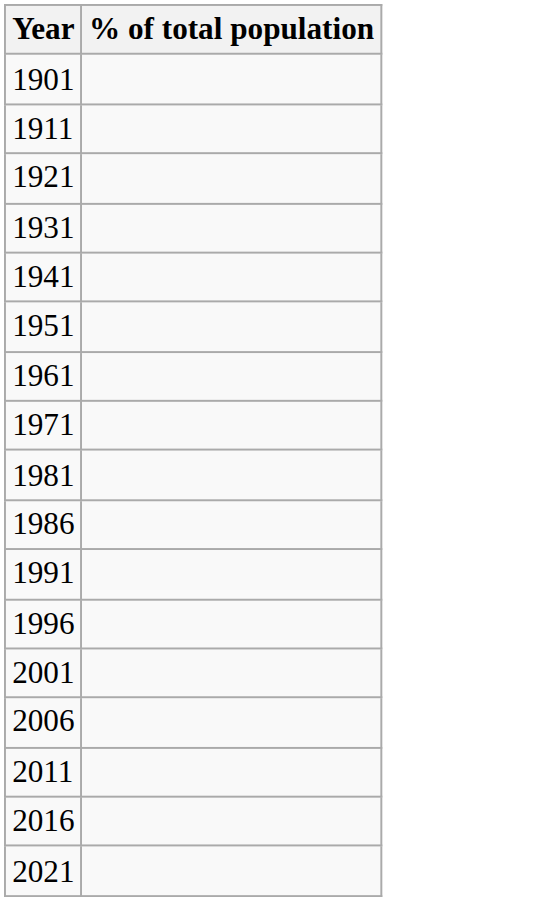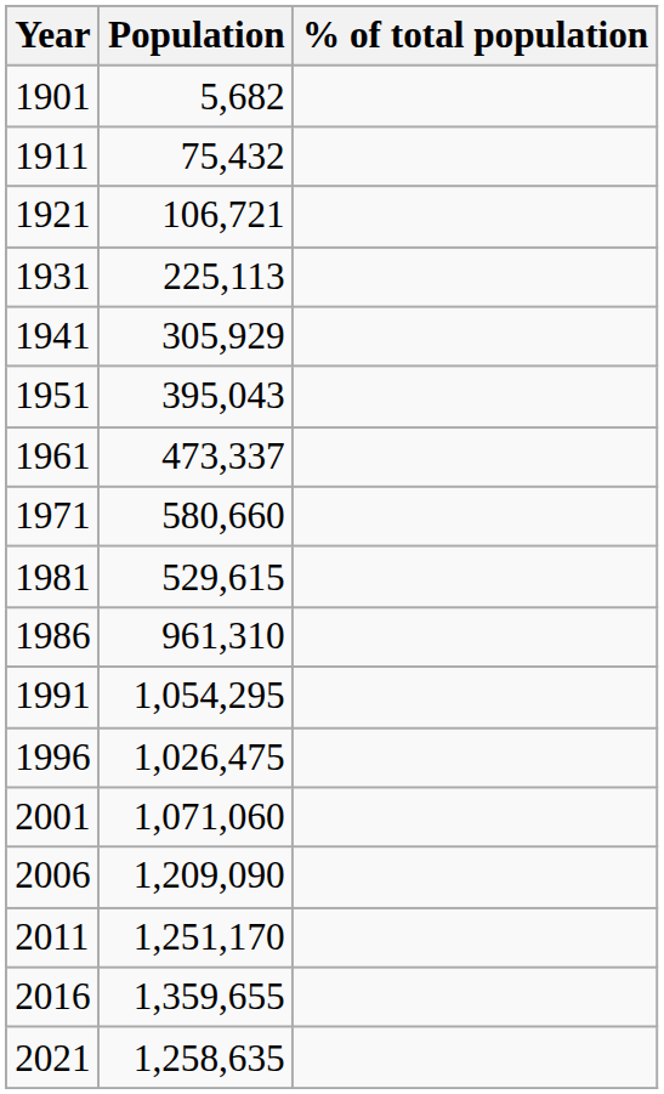 <table class="wikitable sortable">
 <tr>
 <th>Year</th>
+<th>Population</th>
 <th>% of total population</th>
 </tr>
 <tr>
 <td>1901<br></td>
+<td align="right">5,682</td>
 <td align="right"></td>
 </tr>
 <tr>
 <td>1911<br></td>
+<td align="right">75,432</td>
 <td align="right"></td>
 </tr>
 <tr>
 <td>1921<br></td>
+<td align="right">106,721</td>
 <td align="right"></td>
 </tr>
 <tr>
 <td>1931<br></td>
+<td align="right">225,113</td>
 <td align="right"></td>
 </tr>
 <tr>
 <td>1941<br></td>
+<td align="right">305,929</td>
 <td align="right"></td>
 </tr>
 <tr>
 <td>1951<br></td>
+<td align="right">395,043</td>
 <td align="right"></td>
 </tr>
 <tr>
 <td>1961<br></td>
+<td align="right">473,337</td>
 <td align="right"></td>
 </tr>
 <tr>
 <td>1971<br></td>
+<td align="right">580,660</td>
 <td align="right"></td>
 </tr>
 <tr>
 <td>1981<br></td>
+<td align="right">529,615</td>
 <td align="right"></td>
 </tr>
 <tr>
 <td>1986<br></td>
+<td align="right">961,310</td>
 <td align="right"></td>
 </tr>
 <tr>
 <td>1991<br></td>
+<td align="right">1,054,295</td>
 <td align="right"></td>
 </tr>
 <tr>
 <td>1996<br></td>
+<td align="right">1,026,475</td>
 <td align="right"></td>
 </tr>
 <tr>
 <td>2001<br></td>
+<td align="right">1,071,060</td>
 <td align="right"></td>
 </tr>
 <tr>
 <td>2006<br></td>
+<td align="right">1,209,090</td>
 <td align="right"></td>
 </tr>
 <tr>
 <td>2011<br></td>
+<td align="right">1,251,170</td>
 <td align="right"></td>
 </tr>
 <tr>
 <td>2016<br></td>
+<td align="right">1,359,655</td>
 <td align="right"></td>
 </tr>
 <tr>
 <td>2021<br></td>
+<td align="right">1,258,635</td>
 <td align="right"></td>
 </tr>
 </table>
